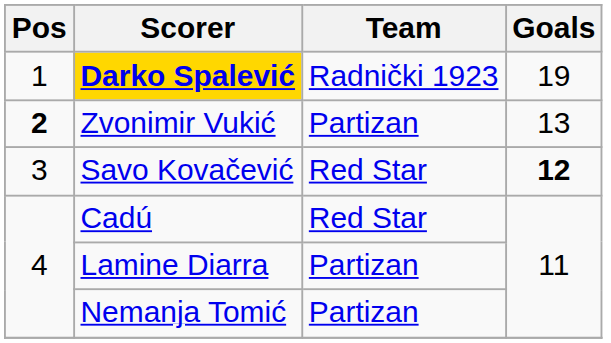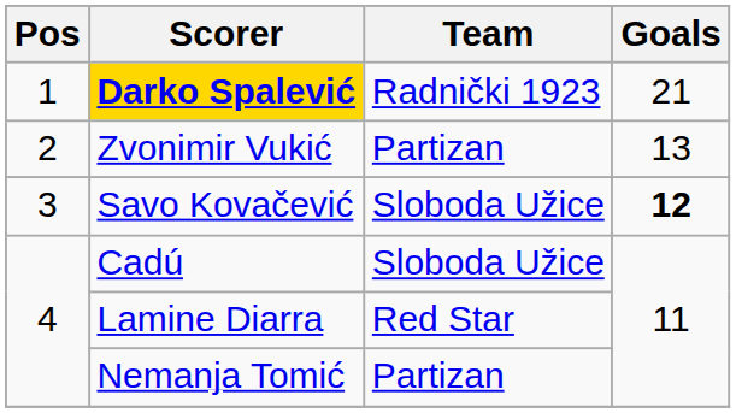 <table class="wikitable">
 <tr>
 <th>Pos</th>
 <th>Scorer</th>
 <th>Team</th>
 <th align=center>Goals</th>
 </tr>
 <tr>
 <td style="text-align:center;">1</td>
 <td bgcolor=gold><strong>  <a href='#'>Darko Spalević</a></strong></td>
 <td><a href='#'>Radnički 1923</a></td>
-<td style="text-align:center;">19</td>
+<td style="text-align:center;">21</td>
 </tr>
 <tr>
-<td style="text-align:center;"><strong>2</strong></td>
+<td style="text-align:center;">2</td>
 <td> <a href='#'>Zvonimir Vukić</a></td>
 <td><a href='#'>Partizan</a></td>
 <td style="text-align:center;">13</td>
 </tr>
 <tr>
 <td style="text-align:center;">3</td>
 <td> <a href='#'>Savo Kovačević</a></td>
-<td><a href='#'>Red Star</a></td>
+<td><a href='#'>Sloboda Užice</a></td>
 <td style="text-align:center;"><strong>12</strong></td>
 </tr>
 <tr>
 <td rowspan=3 style="text-align:center;">4</td>
 <td> <a href='#'>Cadú</a></td>
-<td><a href='#'>Red Star</a></td>
+<td><a href='#'>Sloboda Užice</a></td>
 <td rowspan=3 style="text-align:center;">11</td>
 </tr>
 <tr>
 <td> <a href='#'>Lamine Diarra</a></td>
-<td><a href='#'>Partizan</a></td>
+<td><a href='#'>Red Star</a></td>
 </tr>
 <tr>
 <td> <a href='#'>Nemanja Tomić</a></td>
 <td><a href='#'>Partizan</a></td>
 </tr>
 <tr>
 </tr>
 </table>
